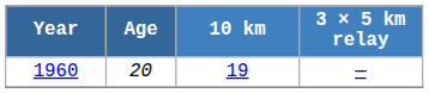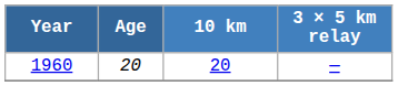 <table class="wikitable" style="font-size:95%; text-align:center; border:grey solid 1px; border-collapse:collapse; background:#ffffff;">
 <tr>
 <th style="background-color:#369; color:white; width:60px;"> Year </th>
 <th style="background-color:#369; color:white; width:40px;"> Age </th>
 <th style="background-color:#4180be; color:white; width:75px;"> 10 km </th>
 <th style="background-color:#4180be; color:white; width:75px;"> 3 × 5 km <br> relay </th>
 </tr>
 <tr>
 <td><a href='#'>1960</a></td>
 <td><em>20</em></td>
-<td><a href='#'>19</a></td>
+<td><a href='#'>20</a></td>
 <td><a href='#'>—</a></td>
 </tr>
 <tr>
 </tr>
 </table>
